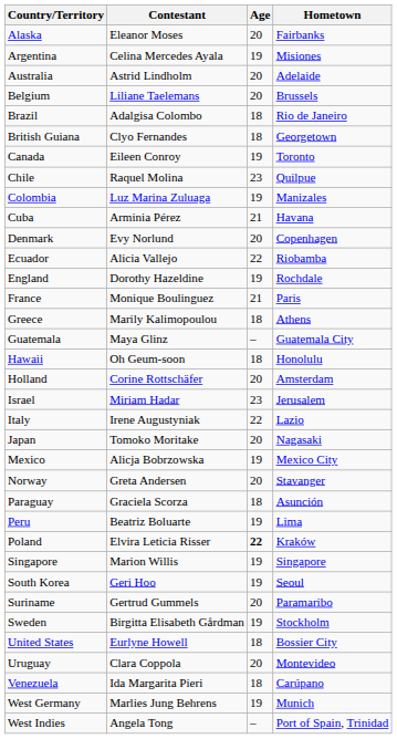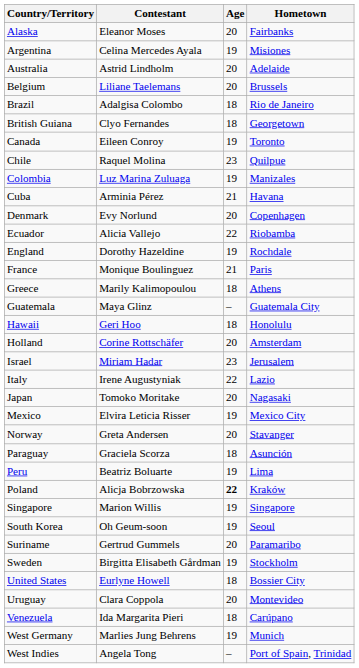 <table class="wikitable sortable" style="font-size: 95%;">
 <tr>
 <th>Country/Territory</th>
 <th>Contestant</th>
 <th>Age</th>
 <th>Hometown</th>
 </tr>
 <tr>
 <td> <a href='#'>Alaska</a></td>
 <td>Eleanor Moses</td>
 <td>20</td>
 <td><a href='#'>Fairbanks</a></td>
 </tr>
 <tr>
 <td> Argentina</td>
 <td>Celina Mercedes Ayala</td>
 <td>19</td>
 <td><a href='#'>Misiones</a></td>
 </tr>
 <tr>
 <td> Australia</td>
 <td>Astrid Lindholm</td>
 <td>20</td>
 <td><a href='#'>Adelaide</a></td>
 </tr>
 <tr>
 <td> Belgium</td>
 <td><a href='#'>Liliane Taelemans</a></td>
 <td>20</td>
 <td><a href='#'>Brussels</a></td>
 </tr>
 <tr>
 <td> Brazil</td>
 <td>Adalgisa Colombo</td>
 <td>18</td>
 <td><a href='#'>Rio de Janeiro</a></td>
 </tr>
 <tr>
 <td> British Guiana</td>
 <td>Clyo Fernandes</td>
 <td>18</td>
 <td><a href='#'>Georgetown</a></td>
 </tr>
 <tr>
 <td> Canada</td>
 <td>Eileen Conroy</td>
 <td>19</td>
 <td><a href='#'>Toronto</a></td>
 </tr>
 <tr>
 <td> Chile</td>
 <td>Raquel Molina</td>
 <td>23</td>
 <td><a href='#'>Quilpue</a></td>
 </tr>
 <tr>
 <td> <a href='#'>Colombia</a></td>
 <td><a href='#'>Luz Marina Zuluaga</a></td>
 <td>19</td>
 <td><a href='#'>Manizales</a></td>
 </tr>
 <tr>
 <td> Cuba</td>
 <td>Arminia Pérez</td>
 <td>21</td>
 <td><a href='#'>Havana</a></td>
 </tr>
 <tr>
 <td> Denmark</td>
 <td>Evy Norlund</td>
 <td>20</td>
 <td><a href='#'>Copenhagen</a></td>
 </tr>
 <tr>
 <td> Ecuador</td>
 <td>Alicia Vallejo</td>
 <td>22</td>
 <td><a href='#'>Riobamba</a></td>
 </tr>
 <tr>
 <td> England</td>
 <td>Dorothy Hazeldine</td>
 <td>19</td>
 <td><a href='#'>Rochdale</a></td>
 </tr>
 <tr>
 <td> France</td>
 <td>Monique Boulinguez</td>
 <td>21</td>
 <td><a href='#'>Paris</a></td>
 </tr>
 <tr>
 <td> Greece</td>
 <td>Marily Kalimopoulou</td>
 <td>18</td>
 <td><a href='#'>Athens</a></td>
 </tr>
 <tr>
 <td> Guatemala</td>
 <td>Maya Glinz</td>
 <td>–</td>
 <td><a href='#'>Guatemala City</a></td>
 </tr>
 <tr>
 <td> <a href='#'>Hawaii</a></td>
-<td>Oh Geum-soon</td>
+<td><a href='#'>Geri Hoo</a></td>
 <td>18</td>
 <td><a href='#'>Honolulu</a></td>
 </tr>
 <tr>
 <td> Holland</td>
 <td><a href='#'>Corine Rottschäfer</a></td>
 <td>20</td>
 <td><a href='#'>Amsterdam</a></td>
 </tr>
 <tr>
 <td> Israel</td>
 <td><a href='#'>Miriam Hadar</a></td>
 <td>23</td>
 <td><a href='#'>Jerusalem</a></td>
 </tr>
 <tr>
 <td> Italy</td>
 <td>Irene Augustyniak</td>
 <td>22</td>
 <td><a href='#'>Lazio</a></td>
 </tr>
 <tr>
 <td> Japan</td>
 <td>Tomoko Moritake</td>
 <td>20</td>
 <td><a href='#'>Nagasaki</a></td>
 </tr>
 <tr>
 <td> Mexico</td>
-<td>Alicja Bobrzowska</td>
+<td>Elvira Leticia Risser</td>
 <td>19</td>
 <td><a href='#'>Mexico City</a></td>
 </tr>
 <tr>
 <td> Norway</td>
 <td>Greta Andersen</td>
 <td>20</td>
 <td><a href='#'>Stavanger</a></td>
 </tr>
 <tr>
 <td> Paraguay</td>
 <td>Graciela Scorza</td>
 <td>18</td>
 <td><a href='#'>Asunción</a></td>
 </tr>
 <tr>
 <td> <a href='#'>Peru</a></td>
 <td>Beatriz Boluarte</td>
 <td>19</td>
 <td><a href='#'>Lima</a></td>
 </tr>
 <tr>
 <td> Poland</td>
-<td>Elvira Leticia Risser</td>
+<td>Alicja Bobrzowska</td>
 <td><strong>22</strong></td>
 <td><a href='#'>Kraków</a></td>
 </tr>
 <tr>
 <td> Singapore</td>
 <td>Marion Willis</td>
 <td>19</td>
 <td><a href='#'>Singapore</a></td>
 </tr>
 <tr>
 <td> South Korea</td>
-<td><a href='#'>Geri Hoo</a></td>
+<td>Oh Geum-soon</td>
 <td>19</td>
 <td><a href='#'>Seoul</a></td>
 </tr>
 <tr>
 <td> Suriname</td>
 <td>Gertrud Gummels</td>
 <td>20</td>
 <td><a href='#'>Paramaribo</a></td>
 </tr>
 <tr>
 <td> Sweden</td>
 <td>Birgitta Elisabeth Gårdman</td>
 <td>19</td>
 <td><a href='#'>Stockholm</a></td>
 </tr>
 <tr>
 <td> <a href='#'>United States</a></td>
 <td><a href='#'>Eurlyne Howell</a></td>
 <td>18</td>
 <td><a href='#'>Bossier City</a></td>
 </tr>
 <tr>
 <td> Uruguay</td>
 <td>Clara Coppola</td>
 <td>20</td>
 <td><a href='#'>Montevideo</a></td>
 </tr>
 <tr>
 <td> <a href='#'>Venezuela</a></td>
 <td>Ida Margarita Pieri</td>
 <td>18</td>
 <td><a href='#'>Carúpano</a></td>
 </tr>
 <tr>
 <td> West Germany</td>
 <td>Marlies Jung Behrens</td>
 <td>19</td>
 <td><a href='#'>Munich</a></td>
 </tr>
 <tr>
 <td> West Indies</td>
 <td>Angela Tong</td>
 <td>–</td>
 <td><a href='#'>Port of Spain</a>, <a href='#'>Trinidad</a></td>
 </tr>
 </table>
